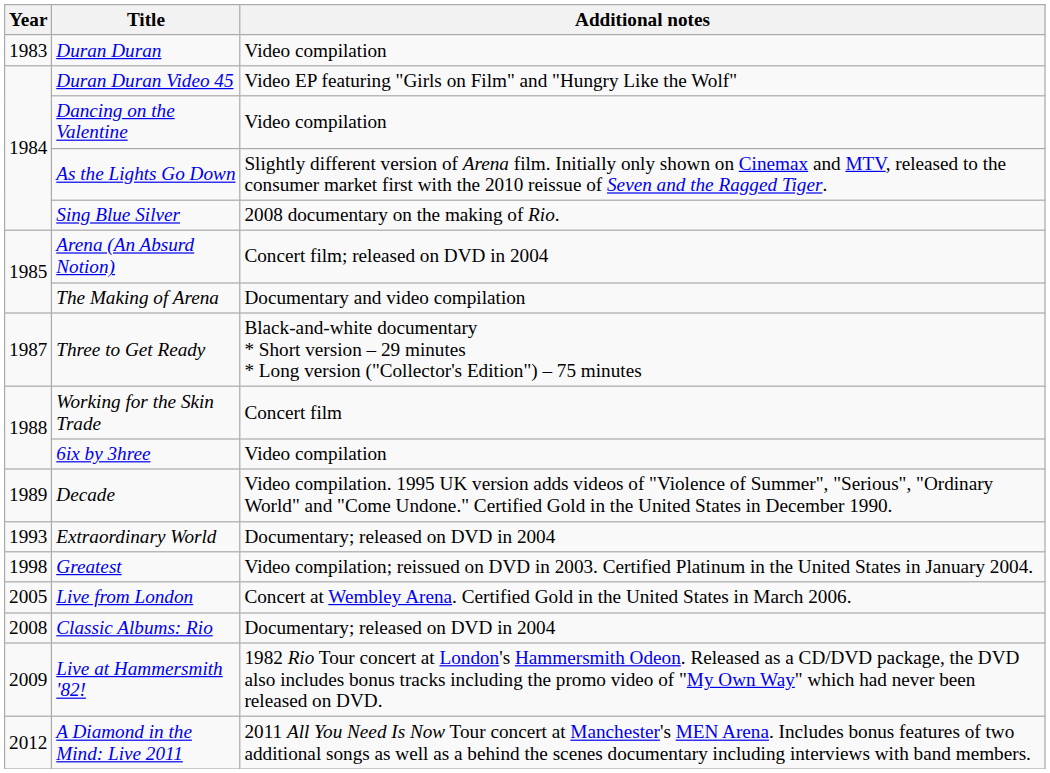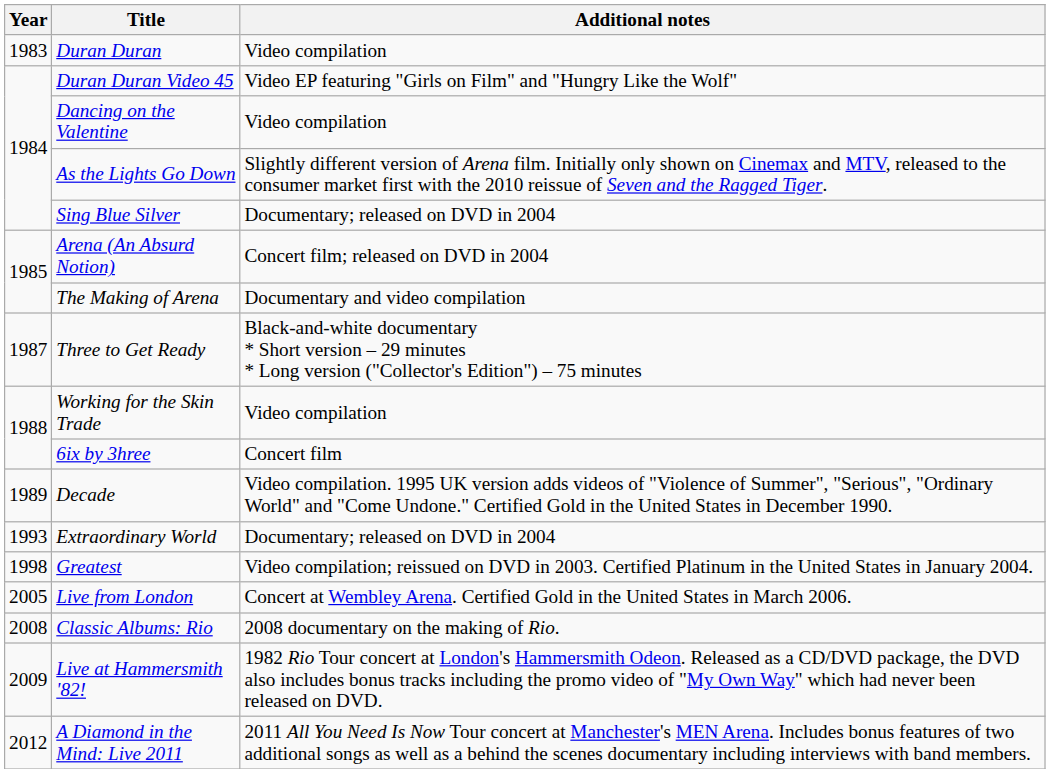 <table class="wikitable">
 <tr>
 <th>Year</th>
 <th>Title</th>
 <th>Additional notes</th>
 </tr>
 <tr>
 <td>1983</td>
 <td><em><a href='#'>Duran Duran</a></em></td>
 <td>Video compilation</td>
 </tr>
 <tr>
 <td rowspan="4">1984</td>
 <td><em><a href='#'>Duran Duran Video 45</a></em></td>
 <td>Video EP featuring "Girls on Film" and "Hungry Like the Wolf"</td>
 </tr>
 <tr>
 <td><em><a href='#'>Dancing on the Valentine</a></em></td>
 <td>Video compilation</td>
 </tr>
 <tr>
 <td><em><a href='#'>As the Lights Go Down</a></em></td>
 <td>Slightly different version of <em>Arena</em> film. Initially only shown on <a href='#'>Cinemax</a> and <a href='#'>MTV</a>, released to the consumer market first with the 2010 reissue of <em><a href='#'>Seven and the Ragged Tiger</a></em>.</td>
 </tr>
 <tr>
 <td><em><a href='#'>Sing Blue Silver</a></em></td>
-<td>2008 documentary on the making of <em>Rio</em>.</td>
+<td>Documentary; released on DVD in 2004</td>
 </tr>
 <tr>
 <td rowspan="2">1985</td>
 <td><em><a href='#'>Arena (An Absurd Notion)</a></em></td>
 <td>Concert film; released on DVD in 2004</td>
 </tr>
 <tr>
 <td><em>The Making of Arena</em></td>
 <td>Documentary and video compilation</td>
 </tr>
 <tr>
 <td>1987</td>
 <td><em>Three to Get Ready</em></td>
 <td>Black-and-white documentary<br>* Short version – 29 minutes<br>* Long version ("Collector's Edition") – 75 minutes</td>
 </tr>
 <tr>
 <td rowspan="2">1988</td>
 <td><em>Working for the Skin Trade</em></td>
-<td>Concert film</td>
+<td>Video compilation</td>
 </tr>
 <tr>
 <td><em><a href='#'>6ix by 3hree</a></em></td>
-<td>Video compilation</td>
+<td>Concert film</td>
 </tr>
 <tr>
 <td>1989</td>
 <td><em>Decade</em></td>
 <td>Video compilation. 1995 UK version adds videos of "Violence of Summer", "Serious", "Ordinary World" and "Come Undone." Certified Gold in the United States in December 1990.</td>
 </tr>
 <tr>
 <td>1993</td>
 <td><em>Extraordinary World</em></td>
 <td>Documentary; released on DVD in 2004</td>
 </tr>
 <tr>
 <td>1998</td>
 <td><em><a href='#'>Greatest</a></em></td>
 <td>Video compilation; reissued on DVD in 2003. Certified Platinum in the United States in January 2004.</td>
 </tr>
 <tr>
 <td>2005</td>
 <td><em><a href='#'>Live from London</a></em></td>
 <td>Concert at <a href='#'>Wembley Arena</a>. Certified Gold in the United States in March 2006.</td>
 </tr>
 <tr>
 <td>2008</td>
 <td><em><a href='#'>Classic Albums: Rio</a></em></td>
-<td>Documentary; released on DVD in 2004</td>
+<td>2008 documentary on the making of <em>Rio</em>.</td>
 </tr>
 <tr>
 <td>2009</td>
 <td><em><a href='#'>Live at Hammersmith '82!</a></em></td>
 <td>1982 <em>Rio</em> Tour concert at <a href='#'>London</a>'s <a href='#'>Hammersmith Odeon</a>. Released as a CD/DVD package, the DVD also includes bonus tracks including the promo video of "<a href='#'>My Own Way</a>" which had never been released on DVD.</td>
 </tr>
 <tr>
 <td>2012</td>
 <td><em><a href='#'>A Diamond in the Mind: Live 2011</a></em></td>
 <td>2011 <em>All You Need Is Now</em> Tour concert at <a href='#'>Manchester</a>'s <a href='#'>MEN Arena</a>. Includes bonus features of two additional songs as well as a behind the scenes documentary including interviews with band members.</td>
 </tr>
 </table>
